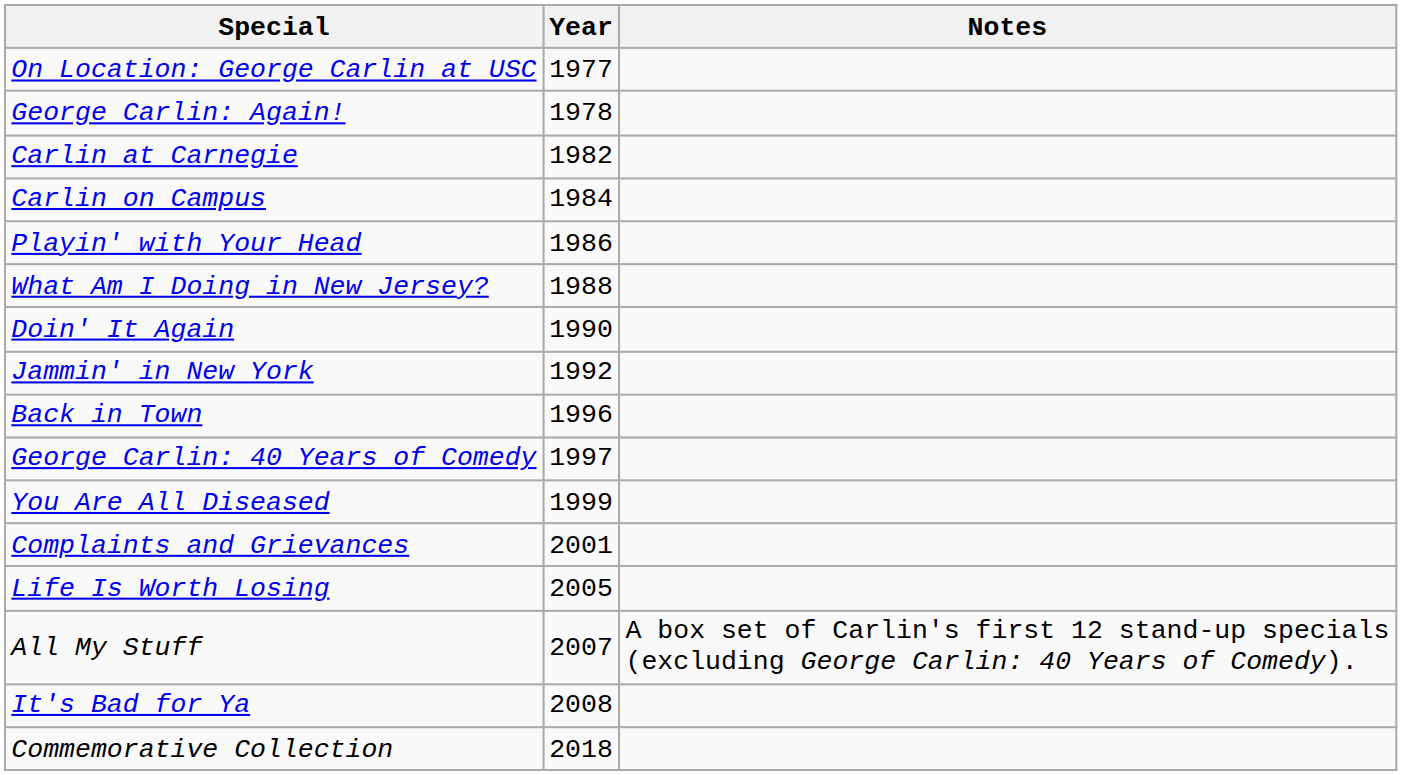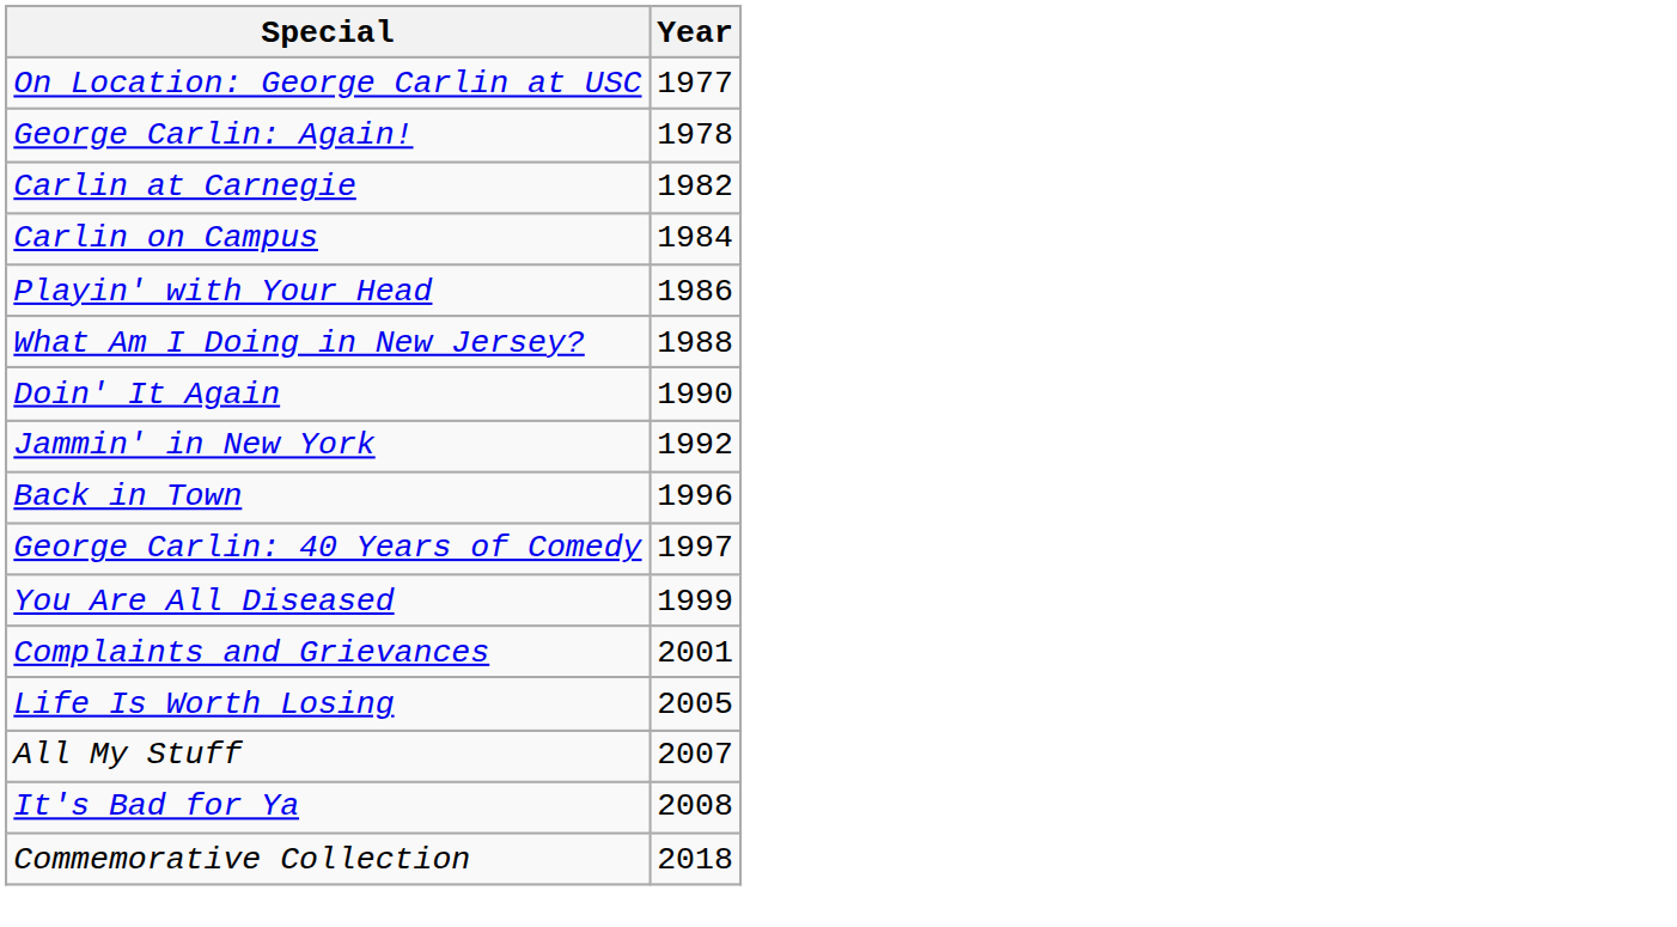 <table class="wikitable">
 <tr>
 <th>Special</th>
 <th>Year</th>
-<th>Notes</th>
 </tr>
 <tr>
 <td><em><a href='#'>On Location: George Carlin at USC</a></em></td>
 <td>1977</td>
-<td></td>
 </tr>
 <tr>
 <td><em><a href='#'>George Carlin: Again!</a></em></td>
 <td>1978</td>
-<td></td>
 </tr>
 <tr>
 <td><em><a href='#'>Carlin at Carnegie</a></em></td>
 <td>1982</td>
-<td></td>
 </tr>
 <tr>
 <td><em><a href='#'>Carlin on Campus</a></em></td>
 <td>1984</td>
-<td></td>
 </tr>
 <tr>
 <td><em><a href='#'>Playin' with Your Head</a></em></td>
 <td>1986</td>
-<td></td>
 </tr>
 <tr>
 <td><em><a href='#'>What Am I Doing in New Jersey?</a></em></td>
 <td>1988</td>
-<td></td>
 </tr>
 <tr>
 <td><em><a href='#'>Doin' It Again</a></em></td>
 <td>1990</td>
-<td></td>
 </tr>
 <tr>
 <td><em><a href='#'>Jammin' in New York</a></em></td>
 <td>1992</td>
-<td></td>
 </tr>
 <tr>
 <td><em><a href='#'>Back in Town</a></em></td>
 <td>1996</td>
-<td></td>
 </tr>
 <tr>
 <td><em><a href='#'>George Carlin: 40 Years of Comedy</a></em></td>
 <td>1997</td>
-<td></td>
 </tr>
 <tr>
 <td><em><a href='#'>You Are All Diseased</a></em></td>
 <td>1999</td>
-<td></td>
 </tr>
 <tr>
 <td><em><a href='#'>Complaints and Grievances</a></em></td>
 <td>2001</td>
-<td></td>
 </tr>
 <tr>
 <td><em><a href='#'>Life Is Worth Losing</a></em></td>
 <td>2005</td>
-<td></td>
 </tr>
 <tr>
 <td><em>All My Stuff</em></td>
 <td>2007</td>
-<td>A box set of Carlin's first 12 stand-up specials<br>(excluding <em>George Carlin: 40 Years of Comedy</em>).</td>
 </tr>
 <tr>
 <td><em><a href='#'>It's Bad for Ya</a></em></td>
 <td>2008</td>
-<td></td>
 </tr>
 <tr>
 <td><em>Commemorative Collection</em></td>
 <td>2018</td>
-<td></td>
 </tr>
 </table>
